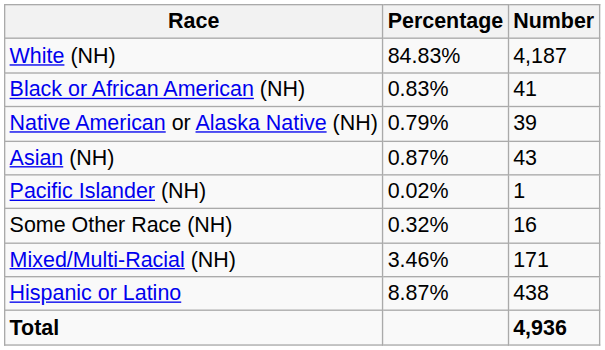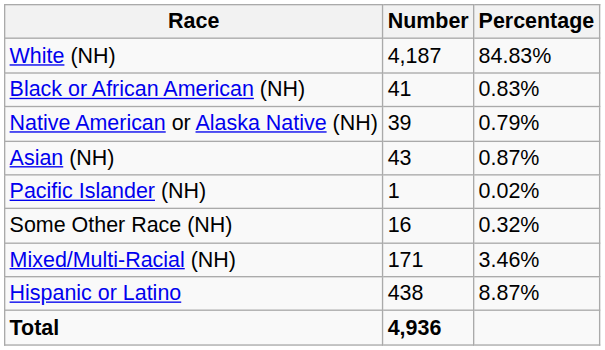 <table class="wikitable">
 <tr>
 <th>Race</th>
+<th>Number</th>
 <th>Percentage</th>
-<th>Number</th>
 </tr>
 <tr>
 <td><a href='#'>White</a> (NH)</td>
+<td>4,187</td>
 <td>84.83%</td>
-<td>4,187</td>
 </tr>
 <tr>
 <td><a href='#'>Black or African American</a> (NH)</td>
+<td>41</td>
 <td>0.83%</td>
-<td>41</td>
 </tr>
 <tr>
 <td><a href='#'>Native American</a> or <a href='#'>Alaska Native</a> (NH)</td>
+<td>39</td>
 <td>0.79%</td>
-<td>39</td>
 </tr>
 <tr>
 <td><a href='#'>Asian</a> (NH)</td>
+<td>43</td>
 <td>0.87%</td>
-<td>43</td>
 </tr>
 <tr>
 <td><a href='#'>Pacific Islander</a> (NH)</td>
+<td>1</td>
 <td>0.02%</td>
-<td>1</td>
 </tr>
 <tr>
 <td>Some Other Race (NH)</td>
+<td>16</td>
 <td>0.32%</td>
-<td>16</td>
 </tr>
 <tr>
 <td><a href='#'>Mixed/Multi-Racial</a> (NH)</td>
+<td>171</td>
 <td>3.46%</td>
-<td>171</td>
 </tr>
 <tr>
 <td><a href='#'>Hispanic or Latino</a></td>
+<td>438</td>
 <td>8.87%</td>
-<td>438</td>
 </tr>
 <tr>
 <td><strong>Total</strong></td>
+<td><strong>4,936</strong></td>
 <td></td>
-<td><strong>4,936</strong></td>
 </tr>
 </table>
